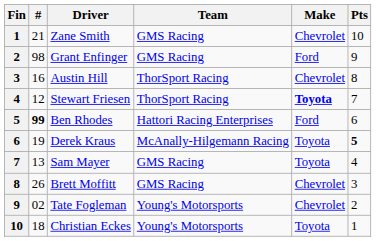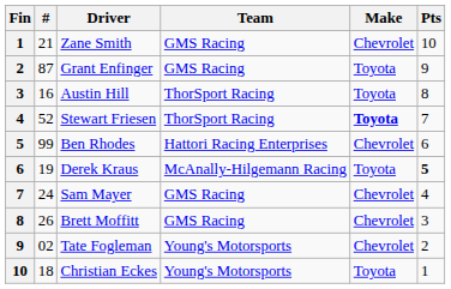 <table class="wikitable" style="font-size:95%">
 <tr>
 <th>Fin</th>
 <th>#</th>
 <th>Driver</th>
 <th>Team</th>
 <th>Make</th>
 <th>Pts</th>
 </tr>
 <tr>
 <th>1</th>
 <td>21</td>
 <td><a href='#'>Zane Smith</a></td>
 <td><a href='#'>GMS Racing</a></td>
 <td><a href='#'>Chevrolet</a></td>
 <td>10</td>
 </tr>
 <tr>
 <th>2</th>
-<td>98</td>
+<td>87</td>
 <td><a href='#'>Grant Enfinger</a></td>
 <td><a href='#'>GMS Racing</a></td>
-<td><a href='#'>Ford</a></td>
+<td><a href='#'>Toyota</a></td>
 <td>9</td>
 </tr>
 <tr>
 <th>3</th>
 <td>16</td>
 <td><a href='#'>Austin Hill</a></td>
 <td><a href='#'>ThorSport Racing</a></td>
-<td><a href='#'>Chevrolet</a></td>
+<td><a href='#'>Toyota</a></td>
 <td>8</td>
 </tr>
 <tr>
 <th>4</th>
-<td>12</td>
+<td>52</td>
 <td><a href='#'>Stewart Friesen</a></td>
 <td><a href='#'>ThorSport Racing</a></td>
 <td><strong><a href='#'>Toyota</a></strong></td>
 <td>7</td>
 </tr>
 <tr>
 <th>5</th>
-<td><strong>99</strong></td>
+<td>99</td>
 <td><a href='#'>Ben Rhodes</a></td>
 <td><a href='#'>Hattori Racing Enterprises</a></td>
-<td><a href='#'>Ford</a></td>
+<td><a href='#'>Chevrolet</a></td>
 <td>6</td>
 </tr>
 <tr>
 <th>6</th>
 <td>19</td>
 <td><a href='#'>Derek Kraus</a></td>
 <td><a href='#'>McAnally-Hilgemann Racing</a></td>
 <td><a href='#'>Toyota</a></td>
 <td><strong>5</strong></td>
 </tr>
 <tr>
 <th>7</th>
-<td>13</td>
+<td>24</td>
 <td><a href='#'>Sam Mayer</a></td>
 <td><a href='#'>GMS Racing</a></td>
-<td><a href='#'>Toyota</a></td>
+<td><a href='#'>Chevrolet</a></td>
 <td>4</td>
 </tr>
 <tr>
 <th>8</th>
 <td>26</td>
 <td><a href='#'>Brett Moffitt</a></td>
 <td><a href='#'>GMS Racing</a></td>
 <td><a href='#'>Chevrolet</a></td>
 <td>3</td>
 </tr>
 <tr>
 <th>9</th>
 <td>02</td>
 <td><a href='#'>Tate Fogleman</a></td>
 <td><a href='#'>Young's Motorsports</a></td>
 <td><a href='#'>Chevrolet</a></td>
 <td>2</td>
 </tr>
 <tr>
 <th>10</th>
 <td>18</td>
 <td><a href='#'>Christian Eckes</a></td>
 <td><a href='#'>Young's Motorsports</a></td>
 <td><a href='#'>Toyota</a></td>
 <td>1</td>
 </tr>
 </table>
